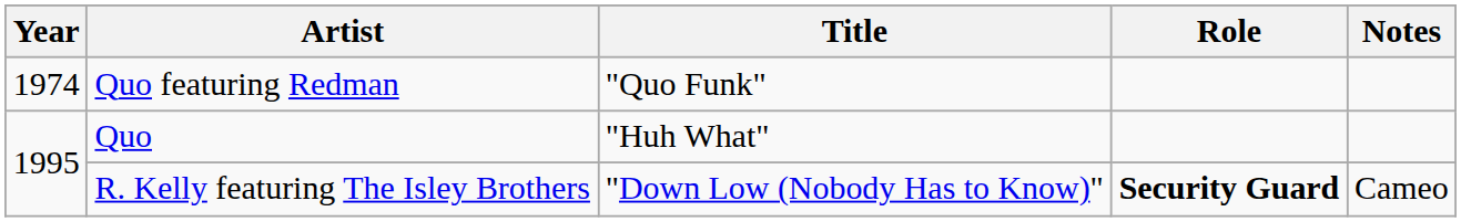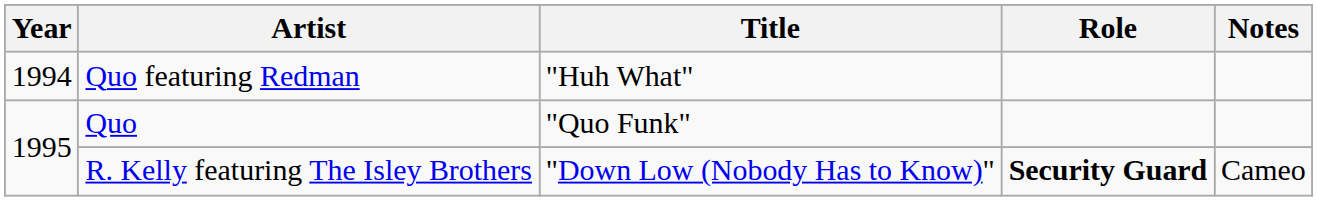 <table class="wikitable sortable">
 <tr>
 <th scope="col">Year</th>
 <th scope="col">Artist</th>
 <th scope="col">Title</th>
 <th scope="col">Role</th>
 <th scope="col">Notes</th>
 </tr>
 <tr>
-<td>1974</td>
+<td>1994</td>
 <td><a href='#'>Quo</a> featuring <a href='#'>Redman</a></td>
-<td scope="row">"Quo Funk"</td>
+<td scope="row">"Huh What"</td>
 <td></td>
 <td></td>
 </tr>
 <tr>
 <td rowspan=2>1995</td>
 <td><a href='#'>Quo</a></td>
-<td scope="row">"Huh What"</td>
+<td scope="row">"Quo Funk"</td>
 <td></td>
 <td></td>
 </tr>
 <tr>
 <td><a href='#'>R. Kelly</a> featuring <a href='#'>The Isley Brothers</a></td>
 <td scope="row">"<a href='#'>Down Low (Nobody Has to Know)</a>"</td>
 <td><strong>Security Guard</strong></td>
 <td>Cameo</td>
 </tr>
 </table>
